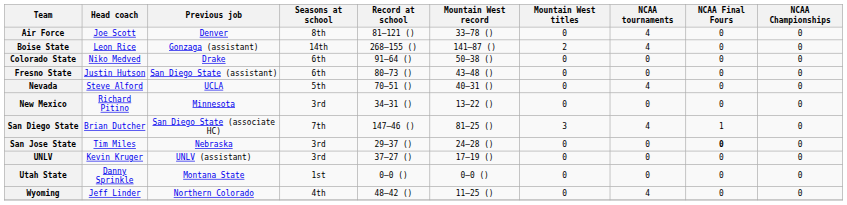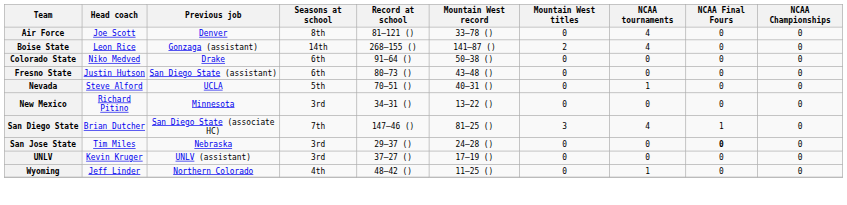 <table class="wikitable sortable" style="text-align: center;font-size:90%;">
 <tr>
 <th width="110">Team</th>
 <th>Head coach</th>
 <th>Previous job</th>
 <th>Seasons at school</th>
 <th>Record at school</th>
 <th>Mountain West record</th>
 <th>Mountain West titles</th>
 <th>NCAA tournaments</th>
 <th>NCAA Final Fours</th>
 <th>NCAA Championships</th>
 </tr>
 <tr>
 <th style=>Air Force</th>
 <td><a href='#'>Joe Scott</a></td>
 <td><a href='#'>Denver</a></td>
 <td>8th</td>
 <td>81–121 ()</td>
 <td>33–78 ()</td>
 <td>0</td>
 <td>4</td>
 <td>0</td>
 <td>0</td>
 </tr>
 <tr>
 <th style=>Boise State</th>
 <td><a href='#'>Leon Rice</a></td>
 <td><a href='#'>Gonzaga</a> (assistant)</td>
 <td>14th</td>
 <td>268–155 ()</td>
 <td>141–87 ()</td>
 <td>2</td>
 <td>4</td>
 <td>0</td>
 <td>0</td>
 </tr>
 <tr>
 <th style=>Colorado State</th>
 <td><a href='#'>Niko Medved</a></td>
 <td><a href='#'>Drake</a></td>
 <td>6th</td>
 <td>91–64 ()</td>
 <td>50–38 ()</td>
 <td>0</td>
 <td>0</td>
 <td>0</td>
 <td>0</td>
 </tr>
 <tr>
 <th style=>Fresno State</th>
 <td><a href='#'>Justin Hutson</a></td>
 <td><a href='#'>San Diego State</a> (assistant)</td>
 <td>6th</td>
 <td>80–73 ()</td>
 <td>43–48 ()</td>
 <td>0</td>
 <td>0</td>
 <td>0</td>
 <td>0</td>
 </tr>
 <tr>
 <th style=>Nevada</th>
 <td><a href='#'>Steve Alford</a></td>
 <td><a href='#'>UCLA</a></td>
 <td>5th</td>
 <td>70–51 ()</td>
 <td>40–31 ()</td>
 <td>0</td>
-<td>4</td>
+<td>1</td>
 <td>0</td>
 <td>0</td>
 </tr>
 <tr>
 <th style=>New Mexico</th>
 <td><a href='#'>Richard Pitino</a></td>
 <td><a href='#'>Minnesota</a></td>
 <td>3rd</td>
 <td>34–31 ()</td>
 <td>13–22 ()</td>
 <td>0</td>
 <td>0</td>
 <td>0</td>
 <td>0</td>
 </tr>
 <tr>
 <th style=>San Diego State</th>
 <td><a href='#'>Brian Dutcher</a></td>
 <td><a href='#'>San Diego State</a> (associate HC)</td>
 <td>7th</td>
 <td>147–46 ()</td>
 <td>81–25 ()</td>
 <td>3</td>
 <td>4</td>
 <td>1</td>
 <td>0</td>
 </tr>
 <tr>
 <th style=>San Jose State</th>
 <td><a href='#'>Tim Miles</a></td>
 <td><a href='#'>Nebraska</a></td>
 <td>3rd</td>
 <td>29–37 ()</td>
 <td>24–28 ()</td>
 <td>0</td>
 <td>0</td>
 <td><strong>0</strong></td>
 <td>0</td>
 </tr>
 <tr>
 <th style=>UNLV</th>
 <td><a href='#'>Kevin Kruger</a></td>
 <td><a href='#'>UNLV</a> (assistant)</td>
 <td>3rd</td>
 <td>37–27 ()</td>
 <td>17–19 ()</td>
 <td>0</td>
 <td>0</td>
 <td>0</td>
 <td>0</td>
 </tr>
 <tr>
-<th style=>Utah State</th>
-<td><a href='#'>Danny Sprinkle</a></td>
-<td><a href='#'>Montana State</a></td>
-<td>1st</td>
-<td>0–0 ()</td>
-<td>0–0 ()</td>
-<td>0</td>
-<td>0</td>
-<td>0</td>
-<td>0</td>
-</tr>
-<tr>
 <th style=>Wyoming</th>
 <td><a href='#'>Jeff Linder</a></td>
 <td><a href='#'>Northern Colorado</a></td>
 <td>4th</td>
 <td>48–42 ()</td>
 <td>11–25 ()</td>
 <td>0</td>
-<td>4</td>
+<td>1</td>
 <td>0</td>
 <td>0</td>
 </tr>
 <tr>
 </tr>
 </table>
